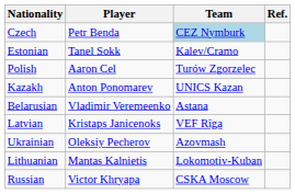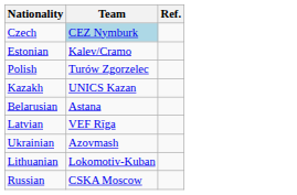 <table class="wikitable">
 <tr>
 <th>Nationality</th>
-<th>Player</th>
 <th>Team</th>
 <th class=unsortable>Ref.</th>
 </tr>
 <tr>
 <td> <a href='#'>Czech</a></td>
-<td><a href='#'>Petr Benda</a></td>
 <td style="background: lightblue;"> <a href='#'>CEZ Nymburk</a></td>
 <td align=center></td>
 </tr>
 <tr>
 <td> <a href='#'>Estonian</a></td>
-<td><a href='#'>Tanel Sokk</a></td>
 <td> <a href='#'>Kalev/Cramo</a></td>
 <td align=center></td>
 </tr>
 <tr>
 <td> <a href='#'>Polish</a></td>
-<td><a href='#'>Aaron Cel</a></td>
 <td> <a href='#'>Turów Zgorzelec</a></td>
 <td align=center></td>
 </tr>
 <tr>
 <td> <a href='#'>Kazakh</a></td>
-<td><a href='#'>Anton Ponomarev</a></td>
 <td> <a href='#'>UNICS Kazan</a></td>
 <td align=center></td>
 </tr>
 <tr>
 <td> <a href='#'>Belarusian</a></td>
-<td><a href='#'>Vladimir Veremeenko</a></td>
 <td> <a href='#'>Astana</a></td>
 <td align=center></td>
 </tr>
 <tr>
 <td> <a href='#'>Latvian</a></td>
-<td><a href='#'>Kristaps Janicenoks</a></td>
 <td> <a href='#'>VEF Rīga</a></td>
 <td align=center></td>
 </tr>
 <tr>
 <td> <a href='#'>Ukrainian</a></td>
-<td><a href='#'>Oleksiy Pecherov</a></td>
 <td> <a href='#'>Azovmash</a></td>
 <td align=center></td>
 </tr>
 <tr>
 <td> <a href='#'>Lithuanian</a></td>
-<td><a href='#'>Mantas Kalnietis</a></td>
 <td> <a href='#'>Lokomotiv-Kuban</a></td>
 <td align=center></td>
 </tr>
 <tr>
 <td> <a href='#'>Russian</a></td>
-<td><a href='#'>Victor Khryapa</a></td>
 <td> <a href='#'>CSKA Moscow</a></td>
 <td align=center></td>
 </tr>
 </table>
